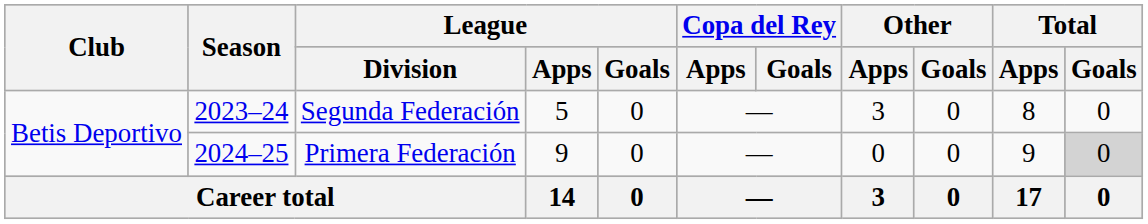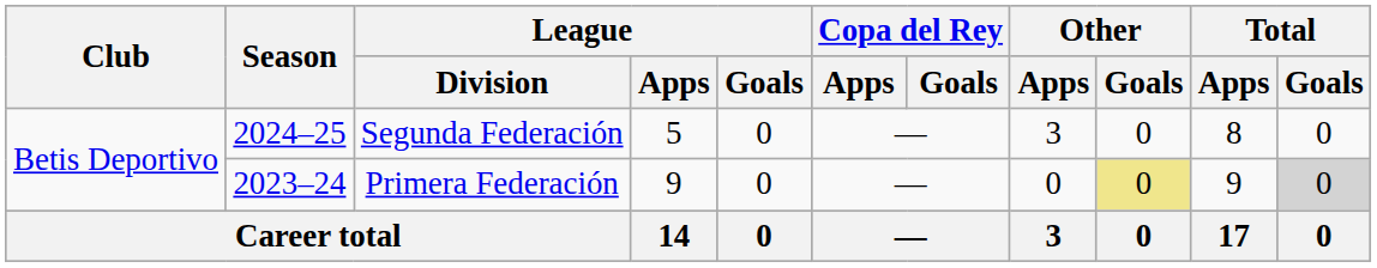 <table class="wikitable" style="text-align: center">
 <tr>
 <th rowspan="2">Club</th>
 <th rowspan="2">Season</th>
 <th colspan="3">League</th>
 <th colspan="2"><a href='#'>Copa del Rey</a></th>
 <th colspan="2">Other</th>
 <th colspan="2">Total</th>
 </tr>
 <tr>
 <th>Division</th>
 <th>Apps</th>
 <th>Goals</th>
 <th>Apps</th>
 <th>Goals</th>
 <th>Apps</th>
 <th>Goals</th>
 <th>Apps</th>
 <th>Goals</th>
 </tr>
 <tr>
 <td rowspan="2"><a href='#'>Betis Deportivo</a></td>
-<td><a href='#'>2023–24</a></td>
+<td><a href='#'>2024–25</a></td>
 <td><a href='#'>Segunda Federación</a></td>
 <td>5</td>
 <td>0</td>
 <td colspan="2">—</td>
 <td>3</td>
 <td>0</td>
 <td>8</td>
 <td>0</td>
 </tr>
 <tr>
-<td><a href='#'>2024–25</a></td>
+<td><a href='#'>2023–24</a></td>
 <td><a href='#'>Primera Federación</a></td>
 <td>9</td>
 <td>0</td>
 <td colspan="2">—</td>
 <td>0</td>
-<td>0</td>
+<td style="background: khaki;">0</td>
 <td>9</td>
 <td style="background: lightgrey;">0</td>
 </tr>
 <tr>
 <th colspan="3">Career total</th>
 <th>14</th>
 <th>0</th>
 <th colspan="2">—</th>
 <th>3</th>
 <th>0</th>
 <th>17</th>
 <th>0</th>
 </tr>
 </table>
